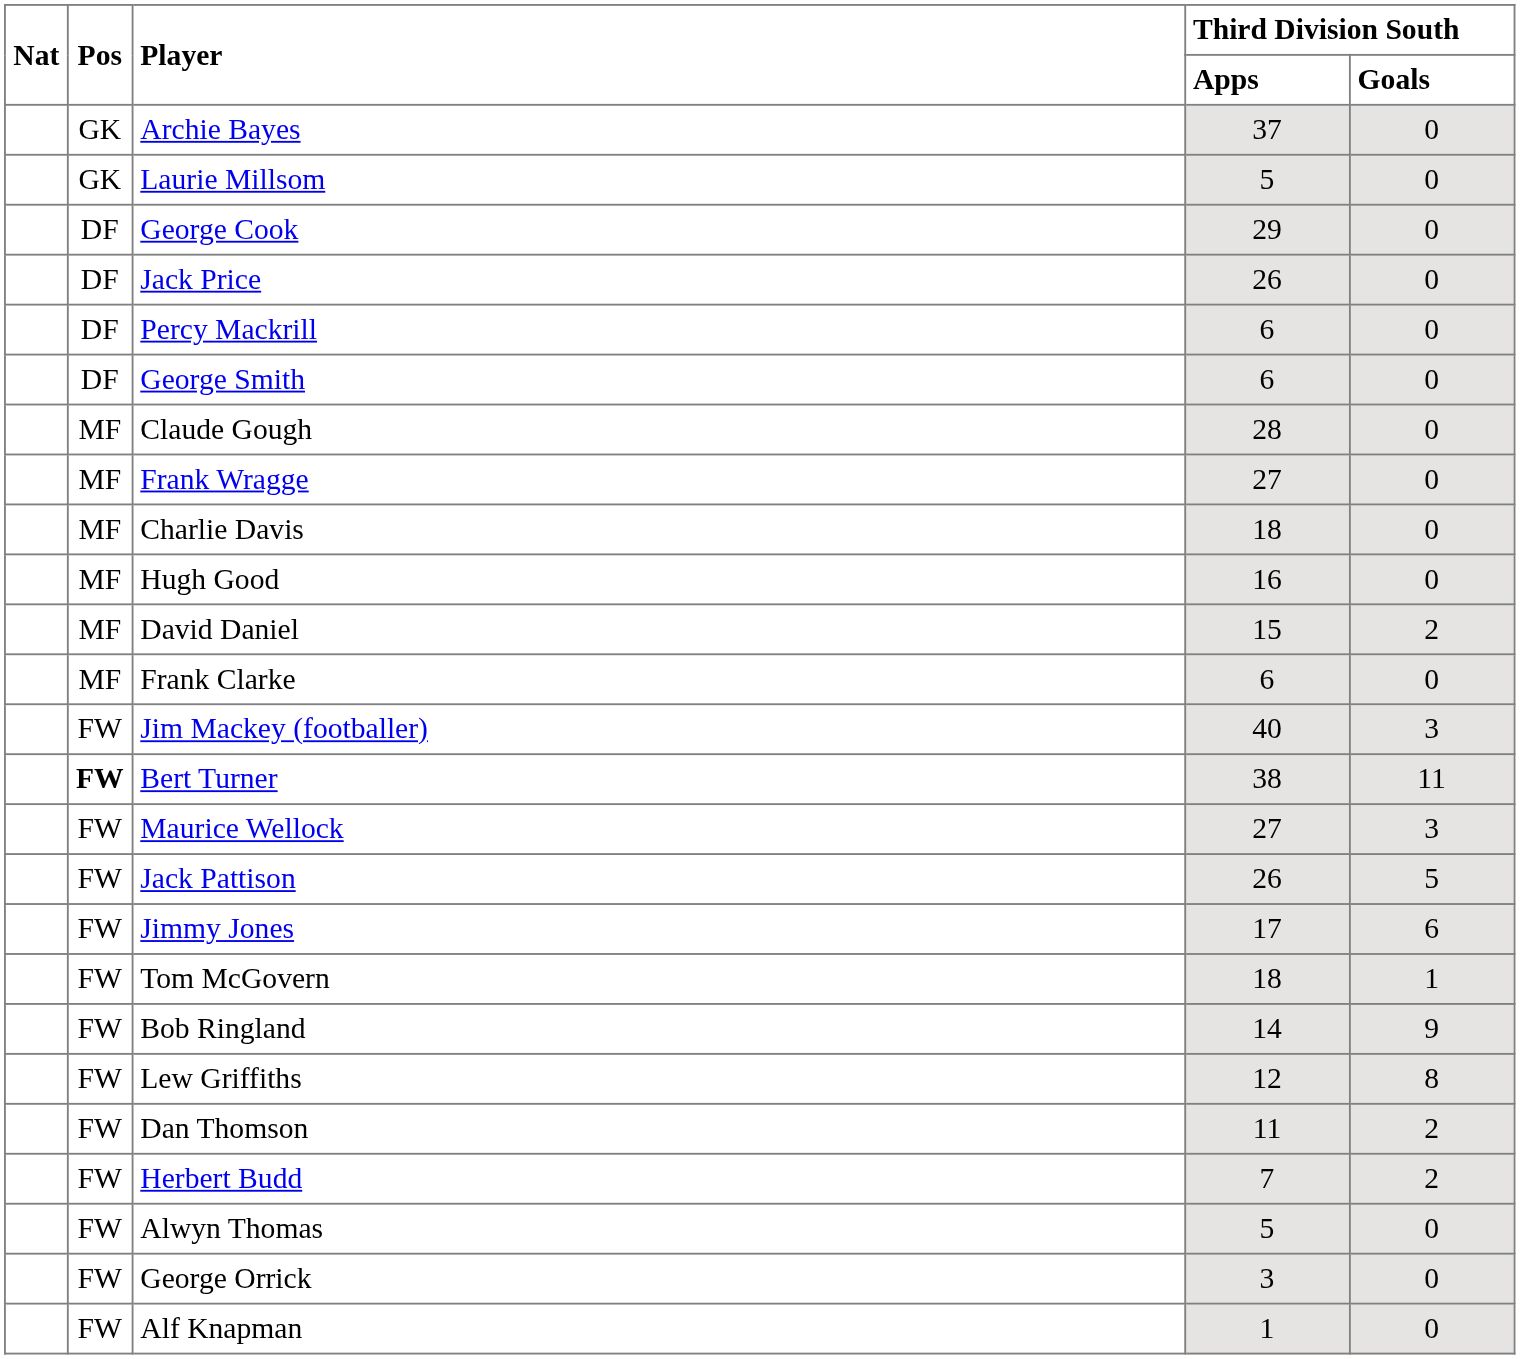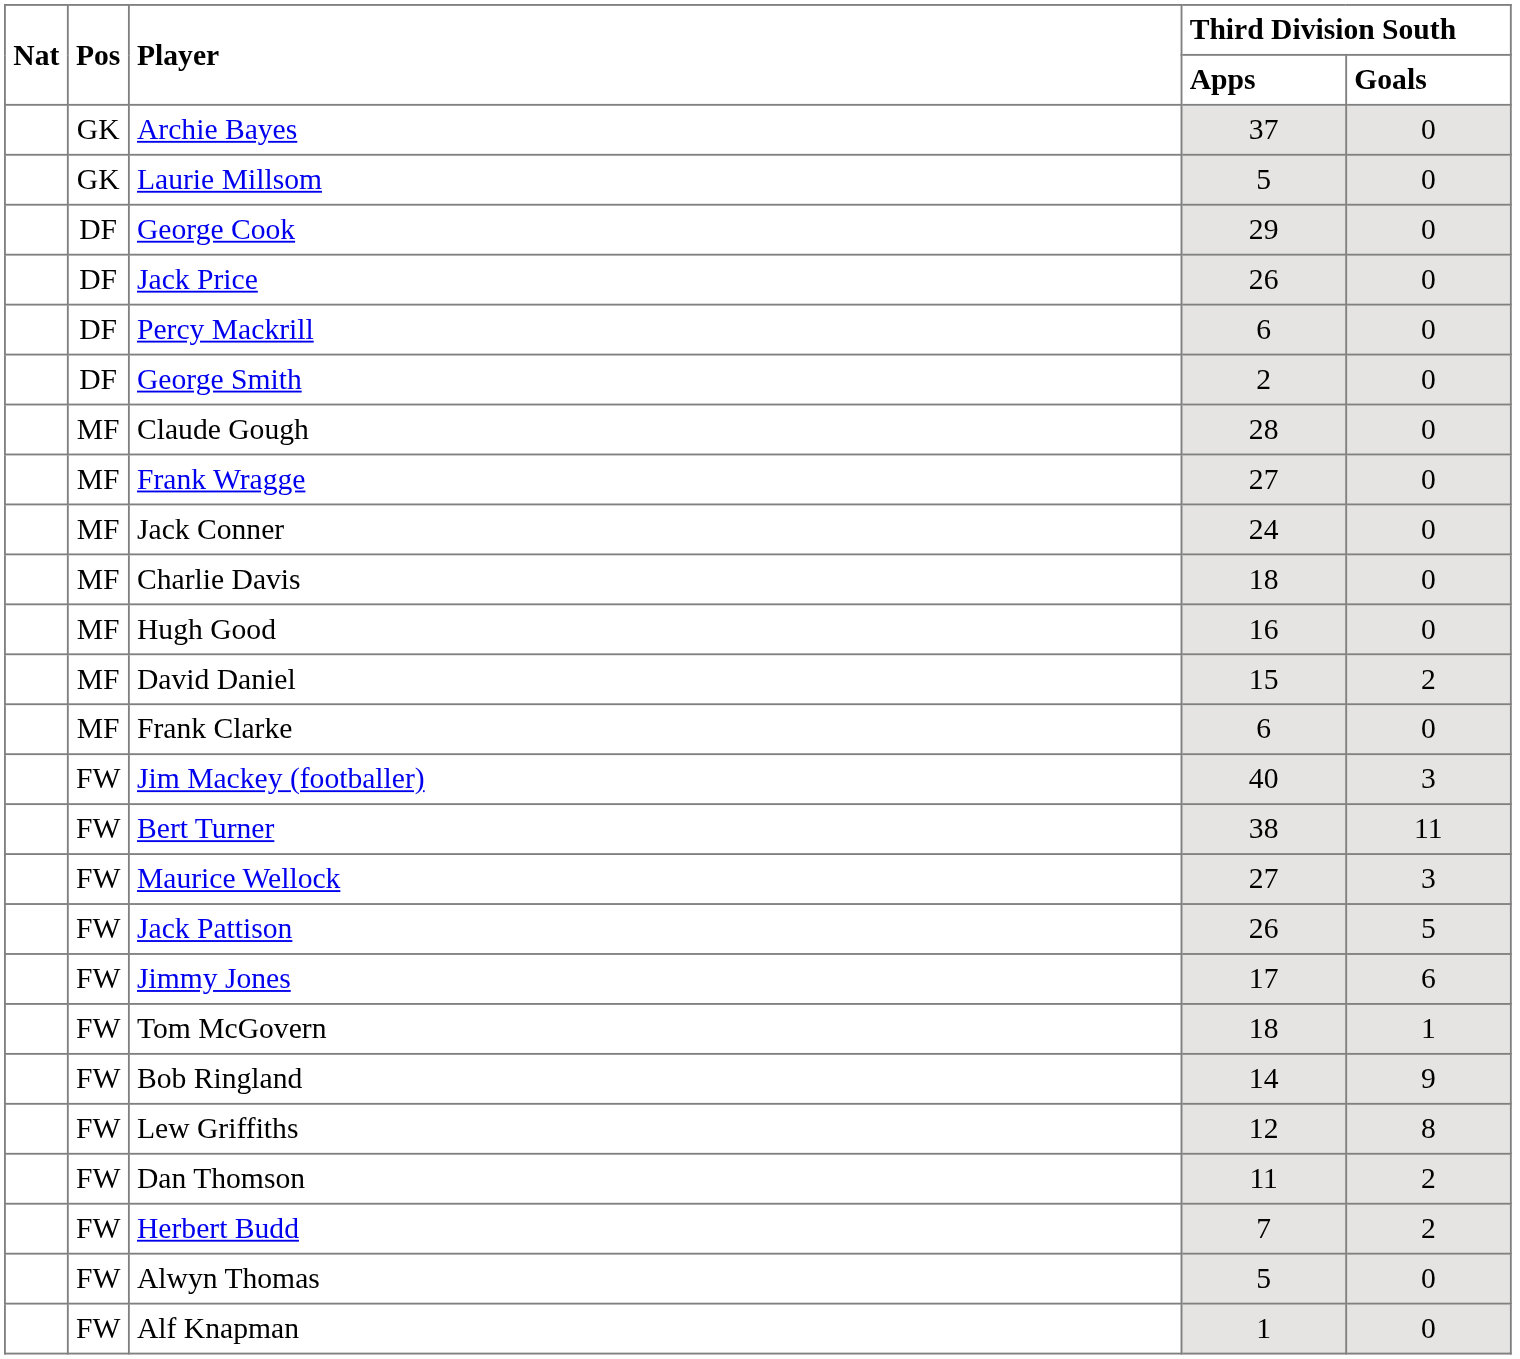 <table class="toccolours" border="1" cellpadding="4" cellspacing="0" style="text-align:center; border-collapse: collapse; margin:0;">
 <tr>
 <th rowspan=2>Nat</th>
 <th rowspan=2>Pos</th>
 <th rowspan=2 style="width:35em" align="left">Player</th>
 <th colspan=2 style="width:10em" align="left">Third Division South</th>
 </tr>
 <tr>
 <th style="width:5em" align="left">Apps</th>
 <th style="width:5em" align="left">Goals</th>
 </tr>
 <tr>
 <td></td>
 <td>GK</td>
 <td align="left"><a href='#'>Archie Bayes</a></td>
 <td style="background:#E5E4E2">37</td>
 <td style="background:#E5E4E2">0</td>
 </tr>
 <tr>
 <td></td>
 <td>GK</td>
 <td align="left"><a href='#'>Laurie Millsom</a></td>
 <td style="background:#E5E4E2">5</td>
 <td style="background:#E5E4E2">0</td>
 </tr>
 <tr>
 <td></td>
 <td>DF</td>
 <td align="left"><a href='#'>George Cook</a></td>
 <td style="background:#E5E4E2">29</td>
 <td style="background:#E5E4E2">0</td>
 </tr>
 <tr>
 <td></td>
 <td>DF</td>
 <td align="left"><a href='#'>Jack Price</a></td>
 <td style="background:#E5E4E2">26</td>
 <td style="background:#E5E4E2">0</td>
 </tr>
 <tr>
 <td></td>
 <td>DF</td>
 <td align="left"><a href='#'>Percy Mackrill</a></td>
 <td style="background:#E5E4E2">6</td>
 <td style="background:#E5E4E2">0</td>
 </tr>
 <tr>
 <td></td>
 <td>DF</td>
 <td align="left"><a href='#'>George Smith</a></td>
-<td style="background:#E5E4E2">6</td>
+<td style="background:#E5E4E2">2</td>
 <td style="background:#E5E4E2">0</td>
 </tr>
 <tr>
 <td></td>
 <td>MF</td>
 <td align="left">Claude Gough</td>
 <td style="background:#E5E4E2">28</td>
 <td style="background:#E5E4E2">0</td>
 </tr>
 <tr>
 <td></td>
 <td>MF</td>
 <td align="left"><a href='#'>Frank Wragge</a></td>
 <td style="background:#E5E4E2">27</td>
+<td style="background:#E5E4E2">0</td>
+</tr>
+<tr>
+<td></td>
+<td>MF</td>
+<td align="left">Jack Conner</td>
+<td style="background:#E5E4E2">24</td>
 <td style="background:#E5E4E2">0</td>
 </tr>
 <tr>
 <td></td>
 <td>MF</td>
 <td align="left">Charlie Davis</td>
 <td style="background:#E5E4E2">18</td>
 <td style="background:#E5E4E2">0</td>
 </tr>
 <tr>
 <td></td>
 <td>MF</td>
 <td align="left">Hugh Good</td>
 <td style="background:#E5E4E2">16</td>
 <td style="background:#E5E4E2">0</td>
 </tr>
 <tr>
 <td></td>
 <td>MF</td>
 <td align="left">David Daniel</td>
 <td style="background:#E5E4E2">15</td>
 <td style="background:#E5E4E2">2</td>
 </tr>
 <tr>
 <td></td>
 <td>MF</td>
 <td align="left">Frank Clarke</td>
 <td style="background:#E5E4E2">6</td>
 <td style="background:#E5E4E2">0</td>
 </tr>
 <tr>
 <td></td>
 <td>FW</td>
 <td align="left"><a href='#'>Jim Mackey (footballer)</a></td>
 <td style="background:#E5E4E2">40</td>
 <td style="background:#E5E4E2">3</td>
 </tr>
 <tr>
 <td></td>
-<td><strong>FW</strong></td>
+<td>FW</td>
 <td align="left"><a href='#'>Bert Turner</a></td>
 <td style="background:#E5E4E2">38</td>
 <td style="background:#E5E4E2">11</td>
 </tr>
 <tr>
 <td></td>
 <td>FW</td>
 <td align="left"><a href='#'>Maurice Wellock</a></td>
 <td style="background:#E5E4E2">27</td>
 <td style="background:#E5E4E2">3</td>
 </tr>
 <tr>
 <td></td>
 <td>FW</td>
 <td align="left"><a href='#'>Jack Pattison</a></td>
 <td style="background:#E5E4E2">26</td>
 <td style="background:#E5E4E2">5</td>
 </tr>
 <tr>
 <td></td>
 <td>FW</td>
 <td align="left"><a href='#'>Jimmy Jones</a></td>
 <td style="background:#E5E4E2">17</td>
 <td style="background:#E5E4E2">6</td>
 </tr>
 <tr>
 <td></td>
 <td>FW</td>
 <td align="left">Tom McGovern</td>
 <td style="background:#E5E4E2">18</td>
 <td style="background:#E5E4E2">1</td>
 </tr>
 <tr>
 <td></td>
 <td>FW</td>
 <td align="left">Bob Ringland</td>
 <td style="background:#E5E4E2">14</td>
 <td style="background:#E5E4E2">9</td>
 </tr>
 <tr>
 <td></td>
 <td>FW</td>
 <td align="left">Lew Griffiths</td>
 <td style="background:#E5E4E2">12</td>
 <td style="background:#E5E4E2">8</td>
 </tr>
 <tr>
 <td></td>
 <td>FW</td>
 <td align="left">Dan Thomson</td>
 <td style="background:#E5E4E2">11</td>
 <td style="background:#E5E4E2">2</td>
 </tr>
 <tr>
 <td></td>
 <td>FW</td>
 <td align="left"><a href='#'>Herbert Budd</a></td>
 <td style="background:#E5E4E2">7</td>
 <td style="background:#E5E4E2">2</td>
 </tr>
 <tr>
 <td></td>
 <td>FW</td>
 <td align="left">Alwyn Thomas</td>
 <td style="background:#E5E4E2">5</td>
 <td style="background:#E5E4E2">0</td>
 </tr>
 <tr>
 <td></td>
 <td>FW</td>
-<td align="left">George Orrick</td>
-<td style="background:#E5E4E2">3</td>
-<td style="background:#E5E4E2">0</td>
-</tr>
-<tr>
-<td></td>
-<td>FW</td>
 <td align="left">Alf Knapman</td>
 <td style="background:#E5E4E2">1</td>
 <td style="background:#E5E4E2">0</td>
 </tr>
 </table>
